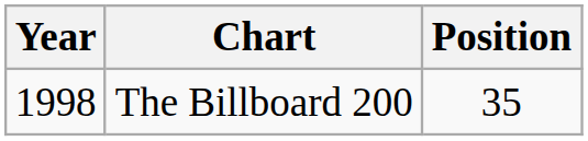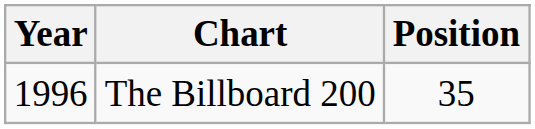 <table class="wikitable">
 <tr>
 <th>Year</th>
 <th>Chart</th>
 <th>Position</th>
 </tr>
 <tr>
-<td>1998</td>
+<td>1996</td>
 <td>The Billboard 200</td>
 <td align="center">35</td>
 </tr>
 </table>
